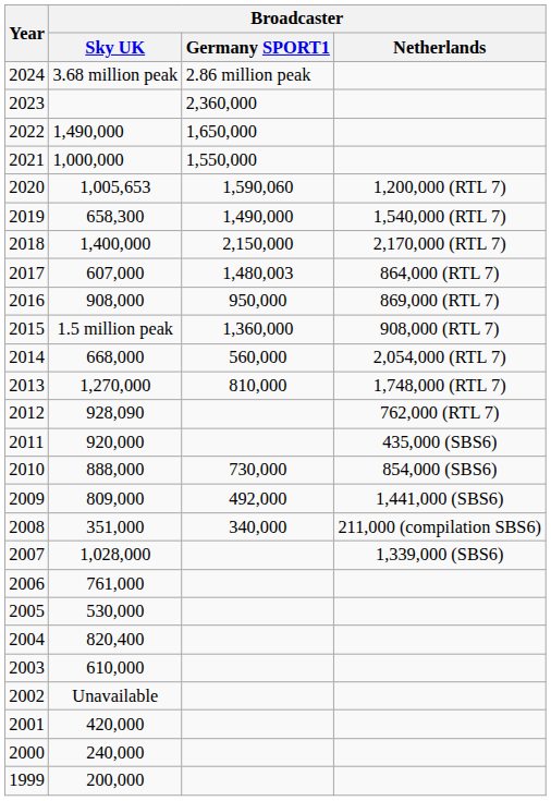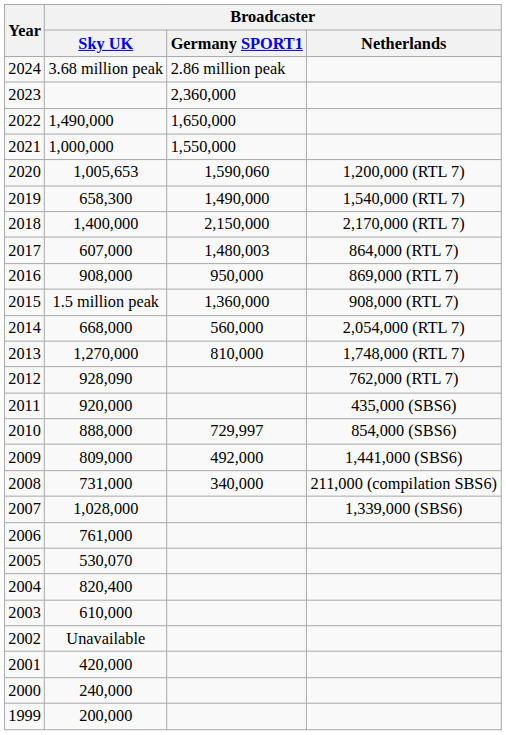 <table class="wikitable">
 <tr>
 <th rowspan=2>Year</th>
 <th colspan=3>Broadcaster</th>
 </tr>
 <tr>
 <th><a href='#'>Sky UK</a></th>
 <th>Germany <a href='#'>SPORT1</a></th>
 <th>Netherlands</th>
 </tr>
 <tr>
 <td>2024</td>
 <td>3.68 million peak</td>
 <td>2.86 million peak</td>
 <td></td>
 </tr>
 <tr>
 <td>2023</td>
 <td></td>
 <td><div>2,360,000</div></td>
 <td></td>
 </tr>
 <tr>
 <td>2022</td>
 <td><div>1,490,000</div></td>
 <td><div>1,650,000</div></td>
 <td></td>
 </tr>
 <tr>
 <td>2021</td>
 <td><div>1,000,000</div></td>
 <td><div>1,550,000</div></td>
 <td></td>
 </tr>
 <tr>
 <td>2020</td>
 <td align=center>1,005,653</td>
 <td align="center">1,590,060 </td>
 <td align=center>1,200,000 (RTL 7)</td>
 </tr>
 <tr>
 <td>2019</td>
 <td align=center>658,300</td>
 <td align="center">1,490,000 </td>
 <td align=center>1,540,000 (RTL 7)</td>
 </tr>
 <tr>
 <td>2018</td>
 <td align=center>1,400,000</td>
 <td align="center">2,150,000 </td>
 <td align=center>2,170,000 (RTL 7)</td>
 </tr>
 <tr>
 <td>2017</td>
 <td align=center>607,000</td>
 <td align="center">1,480,003</td>
 <td align=center>864,000 (RTL 7)</td>
 </tr>
 <tr>
 <td>2016</td>
 <td align=center>908,000</td>
 <td align="center">950,000</td>
 <td align=center>869,000 (RTL 7)</td>
 </tr>
 <tr>
 <td>2015</td>
 <td align=center>1.5 million peak</td>
 <td align="center">1,360,000</td>
 <td align=center>908,000 (RTL 7)</td>
 </tr>
 <tr>
 <td>2014</td>
 <td align=center>668,000</td>
 <td align="center">560,000</td>
 <td align=center>2,054,000 (RTL 7)</td>
 </tr>
 <tr>
 <td>2013</td>
 <td align=center>1,270,000</td>
 <td align="center">810,000</td>
 <td style="text-align:center;">1,748,000 (RTL 7)</td>
 </tr>
 <tr>
 <td>2012</td>
 <td align=center>928,090</td>
 <td align="center"></td>
 <td style="text-align:center;">762,000 (RTL 7)</td>
 </tr>
 <tr>
 <td>2011</td>
 <td align=center>920,000</td>
 <td align="center"></td>
 <td align=center>435,000 (SBS6)</td>
 </tr>
 <tr>
 <td>2010</td>
 <td align=center>888,000</td>
-<td align="center">730,000</td>
+<td align="center">729,997</td>
 <td align=center>854,000 (SBS6)</td>
 </tr>
 <tr>
 <td>2009</td>
 <td align=center>809,000</td>
 <td align="center">492,000</td>
 <td align=center>1,441,000 (SBS6)</td>
 </tr>
 <tr>
 <td>2008</td>
-<td align=center>351,000</td>
+<td align=center>731,000</td>
 <td align="center">340,000</td>
 <td align=center>211,000 (compilation SBS6)</td>
 </tr>
 <tr>
 <td>2007</td>
 <td align=center>1,028,000</td>
 <td align="center"></td>
 <td align=center>1,339,000 (SBS6)</td>
 </tr>
 <tr>
 <td>2006</td>
 <td align=center>761,000</td>
 <td align="center"></td>
 <td align=center></td>
 </tr>
 <tr>
 <td>2005</td>
-<td align=center>530,000</td>
+<td align=center>530,070</td>
 <td align="center"></td>
 <td align=center></td>
 </tr>
 <tr>
 <td>2004</td>
 <td align=center>820,400</td>
 <td align="center"></td>
 <td align=center></td>
 </tr>
 <tr>
 <td>2003</td>
 <td align=center>610,000</td>
 <td align="center"></td>
 <td align=center></td>
 </tr>
 <tr>
 <td>2002</td>
 <td align=center>Unavailable</td>
 <td align="center"></td>
 <td align=center></td>
 </tr>
 <tr>
 <td>2001</td>
 <td align=center>420,000</td>
 <td align="center"></td>
 <td align=center></td>
 </tr>
 <tr>
 <td>2000</td>
 <td align=center>240,000</td>
 <td align="center"></td>
 <td align=center></td>
 </tr>
 <tr>
 <td>1999</td>
 <td align=center>200,000</td>
 <td align="center"></td>
 <td align=center></td>
 </tr>
 </table>
